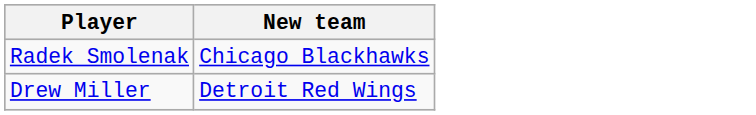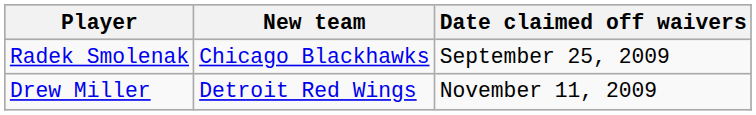 <table class="wikitable">
 <tr>
 <th>Player</th>
 <th>New team</th>
+<th>Date claimed off waivers</th>
 </tr>
 <tr>
 <td><a href='#'>Radek Smolenak</a></td>
 <td><a href='#'>Chicago Blackhawks</a></td>
+<td>September 25, 2009</td>
 </tr>
 <tr>
 <td><a href='#'>Drew Miller</a></td>
 <td><a href='#'>Detroit Red Wings</a></td>
+<td>November 11, 2009</td>
 </tr>
 </table>
